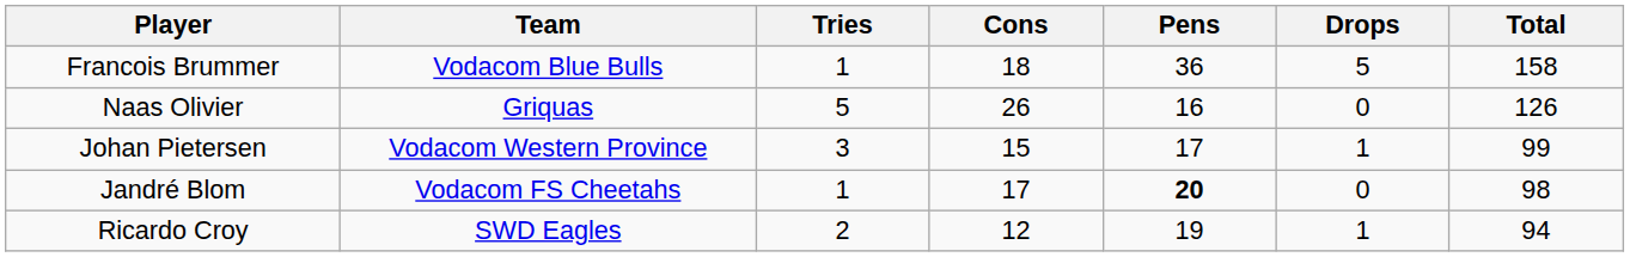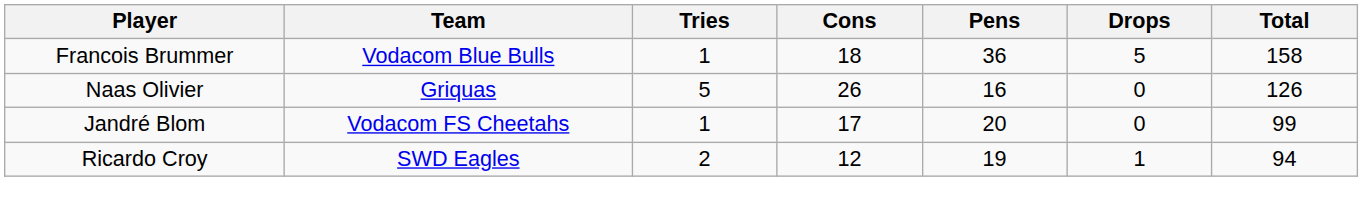 <table class="wikitable" style="text-align:center;">
 <tr>
 <th width=200>Player</th>
 <th width=250>Team</th>
 <th width=100>Tries</th>
 <th width=100>Cons</th>
 <th width=100>Pens</th>
 <th width=100>Drops</th>
 <th width=100>Total</th>
 </tr>
 <tr>
 <td>Francois Brummer</td>
 <td><a href='#'>Vodacom Blue Bulls</a></td>
 <td>1</td>
 <td>18</td>
 <td>36</td>
 <td>5</td>
 <td>158</td>
 </tr>
 <tr>
 <td>Naas Olivier</td>
 <td><a href='#'>Griquas</a></td>
 <td>5</td>
 <td>26</td>
 <td>16</td>
 <td>0</td>
 <td>126</td>
 </tr>
 <tr>
-<td>Johan Pietersen</td>
-<td><a href='#'>Vodacom Western Province</a></td>
-<td>3</td>
-<td>15</td>
-<td>17</td>
-<td>1</td>
-<td>99</td>
-</tr>
-<tr>
 <td>Jandré Blom</td>
 <td><a href='#'>Vodacom FS Cheetahs</a></td>
 <td>1</td>
 <td>17</td>
-<td><strong>20</strong></td>
+<td>20</td>
 <td>0</td>
-<td>98</td>
+<td>99</td>
 </tr>
 <tr>
 <td>Ricardo Croy</td>
 <td><a href='#'>SWD Eagles</a></td>
 <td>2</td>
 <td>12</td>
 <td>19</td>
 <td>1</td>
 <td>94</td>
 </tr>
 </table>
